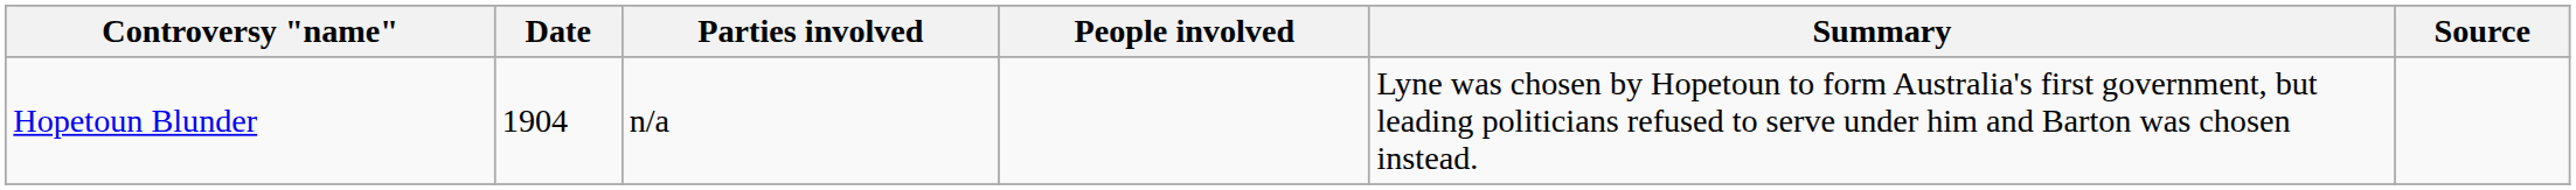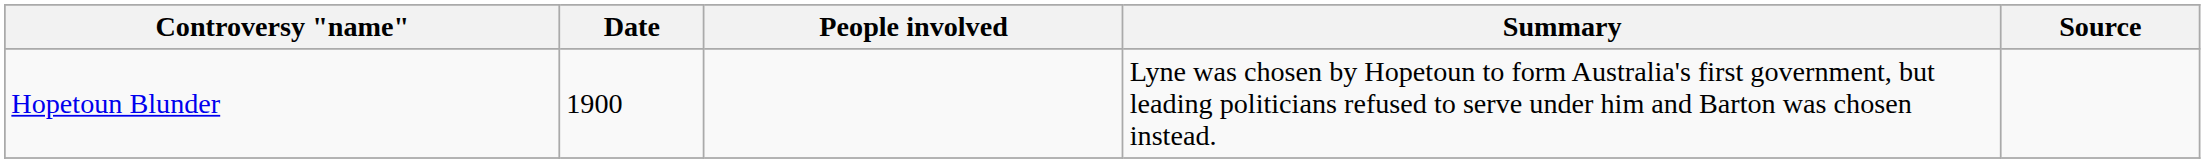 <table Class="wikitable sortable">
 <tr>
 <th>Controversy "name"<br></th>
 <th>Date<br></th>
-<th>Parties involved<br></th>
 <th>People involved<br></th>
 <th width=40%>Summary<br></th>
 <th>Source<br></th>
 </tr>
 <tr>
 <td><a href='#'>Hopetoun Blunder</a></td>
-<td>1904</td>
-<td>n/a</td>
+<td>1900</td>
 <td></td>
 <td>Lyne was chosen by Hopetoun to form Australia's first government, but leading politicians refused to serve under him and Barton was chosen instead.</td>
 <td></td>
 </tr>
 </table>
